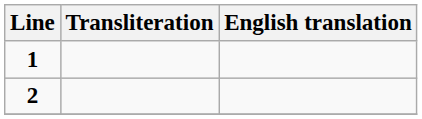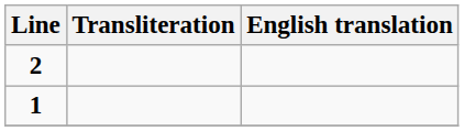 <table class ="wikitable" style="text-align:center">
 <tr>
 <th>Line</th>
 <th>Transliteration</th>
 <th>English translation</th>
 </tr>
 <tr>
-<td><strong>1</strong></td>
+<td><strong>2</strong></td>
 <td></td>
 <td></td>
 </tr>
 <tr>
-<td><strong>2</strong></td>
+<td><strong>1</strong></td>
 <td></td>
 <td></td>
 </tr>
 <tr>
 </tr>
 </table>
